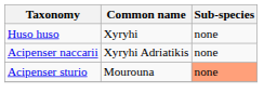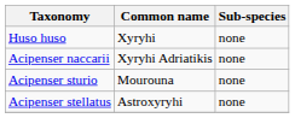 <table class="wikitable">
 <tr>
 <th>Taxonomy</th>
 <th>Common name</th>
 <th>Sub-species</th>
 </tr>
 <tr>
 <td><a href='#'>Huso huso</a></td>
 <td>Xyryhi</td>
 <td>none</td>
 </tr>
 <tr>
 <td><a href='#'>Acipenser naccarii</a></td>
 <td>Xyryhi Adriatikis</td>
 <td>none</td>
 </tr>
 <tr>
 <td><a href='#'>Acipenser sturio</a></td>
 <td>Mourouna</td>
-<td style="background: lightsalmon;">none</td>
+<td>none</td>
+</tr>
+<tr>
+<td><a href='#'>Acipenser stellatus</a></td>
+<td>Astroxyryhi</td>
+<td>none</td>
 </tr>
 <tr>
 </tr>
 </table>
